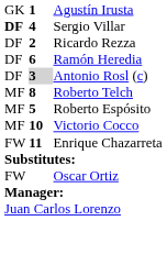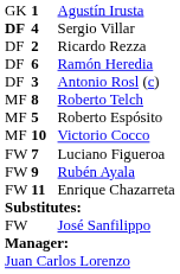 <table style="font-size:90%; margin:0.2em auto;" cellspacing="0" cellpadding="0">
 <tr>
 <th width="25"></th>
 <th width="25"></th>
 </tr>
 <tr>
 <td>GK</td>
 <td><strong>1</strong></td>
 <td> <a href='#'>Agustín Irusta</a></td>
 </tr>
 <tr>
 <td><strong>DF</strong></td>
 <td><strong>4</strong></td>
 <td> Sergio Villar</td>
 </tr>
 <tr>
 <td>DF</td>
 <td><strong>2</strong></td>
 <td> Ricardo Rezza</td>
 </tr>
 <tr>
 <td>DF</td>
 <td><strong>6</strong></td>
 <td> <a href='#'>Ramón Heredia</a></td>
 </tr>
 <tr>
 <td>DF</td>
-<td style="background: lightgrey;"><strong>3</strong></td>
+<td><strong>3</strong></td>
 <td> <a href='#'>Antonio Rosl</a> (<a href='#'>c</a>)</td>
 </tr>
 <tr>
 <td>MF</td>
 <td><strong>8</strong></td>
 <td> <a href='#'>Roberto Telch</a></td>
 </tr>
 <tr>
 <td>MF</td>
 <td><strong>5</strong></td>
 <td> Roberto Espósito</td>
 </tr>
 <tr>
 <td>MF</td>
 <td><strong>10</strong></td>
 <td> <a href='#'>Victorio Cocco</a></td>
 </tr>
 <tr>
 <td>FW</td>
+<td><strong>7</strong></td>
+<td> Luciano Figueroa</td>
+<td></td>
+<td></td>
+</tr>
+<tr>
+<td>FW</td>
+<td><strong>9</strong></td>
+<td> <a href='#'>Rubén Ayala</a></td>
+<td></td>
+<td></td>
+</tr>
+<tr>
+<td>FW</td>
 <td><strong>11</strong></td>
 <td> Enrique Chazarreta</td>
 </tr>
 <tr>
 <td colspan=3><strong>Substitutes:</strong></td>
 </tr>
 <tr>
 <td>FW</td>
 <td></td>
-<td> <a href='#'>Oscar Ortiz</a></td>
+<td> <a href='#'>José Sanfilippo</a></td>
 <td></td>
 <td></td>
 </tr>
 <tr>
 <td colspan=3><strong>Manager:</strong></td>
 </tr>
 <tr>
 <td colspan=4> <a href='#'>Juan Carlos Lorenzo</a></td>
 </tr>
 </table>
